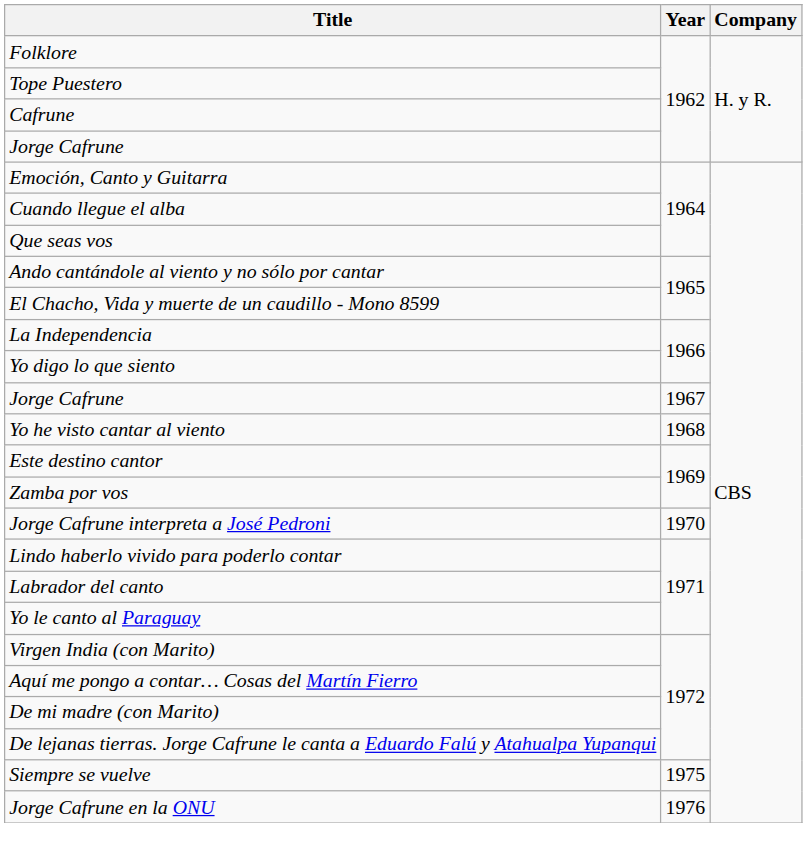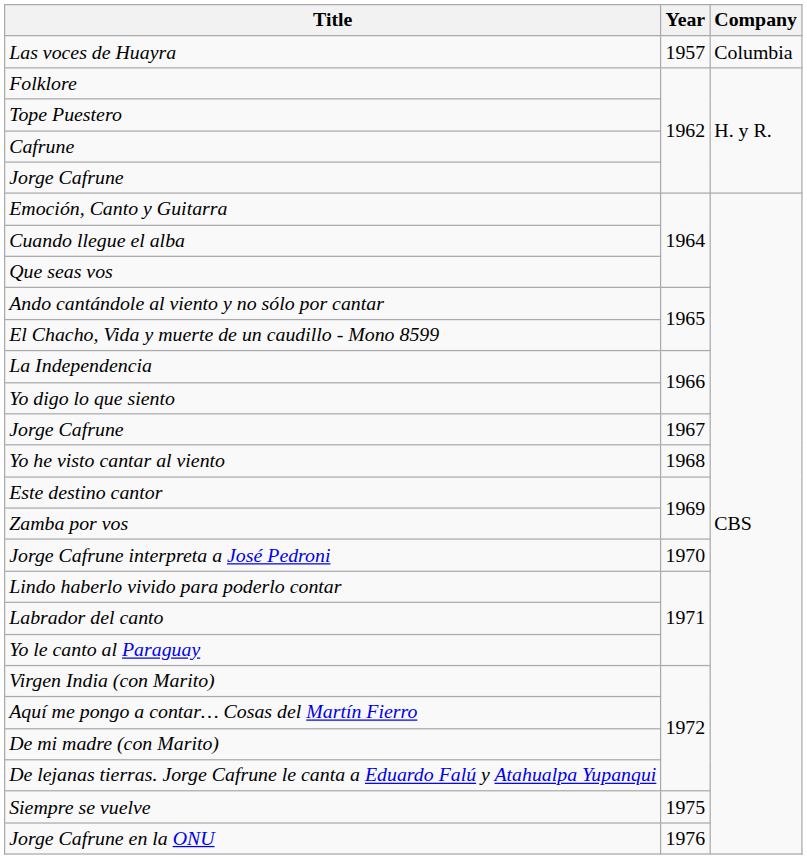 <table class="wikitable">
 <tr style="background-color:#eee;color:#000">
 <th>Title</th>
 <th>Year</th>
 <th>Company</th>
+</tr>
+<tr>
+<td><em>Las voces de Huayra</em></td>
+<td>1957</td>
+<td>Columbia</td>
 </tr>
 <tr>
 <td><em>Folklore</em></td>
 <td rowspan=4>1962</td>
 <td rowspan=4>H. y R.</td>
 </tr>
 <tr>
 <td><em>Tope Puestero</em></td>
 </tr>
 <tr>
 <td><em>Cafrune</em></td>
 </tr>
 <tr>
 <td><em>Jorge Cafrune</em></td>
 </tr>
 <tr>
 <td><em>Emoción, Canto y Guitarra</em></td>
 <td rowspan=3>1964</td>
 <td rowspan=21>CBS</td>
 </tr>
 <tr>
 <td><em>Cuando llegue el alba</em></td>
 </tr>
 <tr>
 <td><em>Que seas vos</em></td>
 </tr>
 <tr>
 <td><em>Ando cantándole al viento y no sólo por cantar</em></td>
 <td rowspan=2>1965</td>
 </tr>
 <tr>
 <td><em>El Chacho, Vida y muerte de un caudillo - Mono 8599</em></td>
 </tr>
 <tr>
 <td><em>La Independencia</em></td>
 <td rowspan=2>1966</td>
 </tr>
 <tr>
 <td><em>Yo digo lo que siento</em></td>
 </tr>
 <tr>
 <td><em>Jorge Cafrune</em></td>
 <td>1967</td>
 </tr>
 <tr>
 <td><em>Yo he visto cantar al viento</em></td>
 <td>1968</td>
 </tr>
 <tr>
 <td><em>Este destino cantor</em></td>
 <td rowspan=2>1969</td>
 </tr>
 <tr>
 <td><em>Zamba por vos</em></td>
 </tr>
 <tr>
 <td><em>Jorge Cafrune interpreta a <a href='#'>José Pedroni</a></em></td>
 <td>1970</td>
 </tr>
 <tr>
 <td><em>Lindo haberlo vivido para poderlo contar</em></td>
 <td rowspan=3>1971</td>
 </tr>
 <tr>
 <td><em>Labrador del canto</em></td>
 </tr>
 <tr>
 <td><em>Yo le canto al <a href='#'>Paraguay</a></em></td>
 </tr>
 <tr>
 <td><em>Virgen India (con Marito)</em></td>
 <td rowspan=4>1972</td>
 </tr>
 <tr>
 <td><em>Aquí me pongo a contar… Cosas del <a href='#'>Martín Fierro</a></em></td>
 </tr>
 <tr>
 <td><em>De mi madre (con Marito)</em></td>
 </tr>
 <tr>
 <td><em>De lejanas tierras. Jorge Cafrune le canta a <a href='#'>Eduardo Falú</a> y <a href='#'>Atahualpa Yupanqui</a></em></td>
 </tr>
 <tr>
 <td><em>Siempre se vuelve</em></td>
 <td>1975</td>
 </tr>
 <tr>
 <td><em>Jorge Cafrune en la <a href='#'>ONU</a></em></td>
 <td>1976</td>
 </tr>
 </table>
